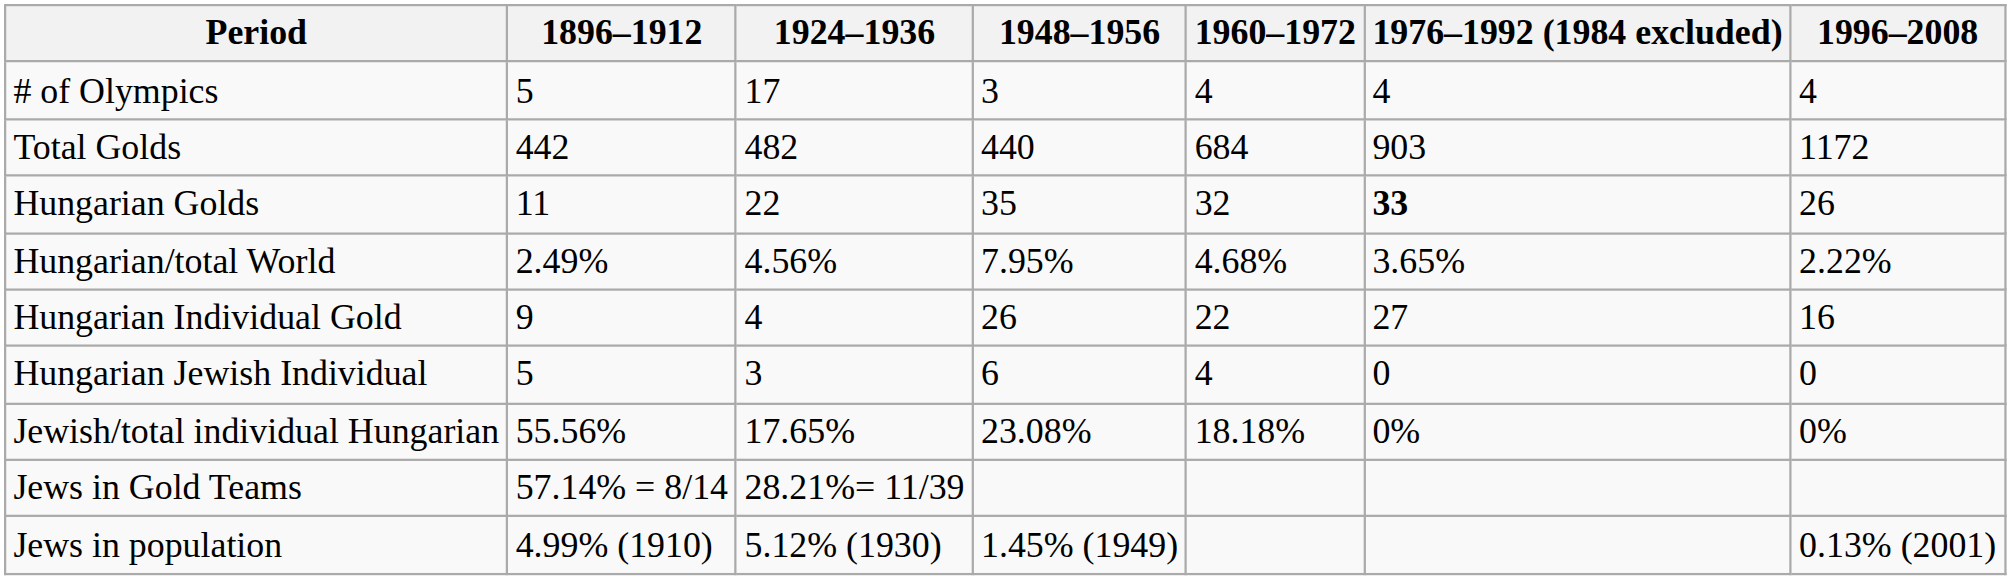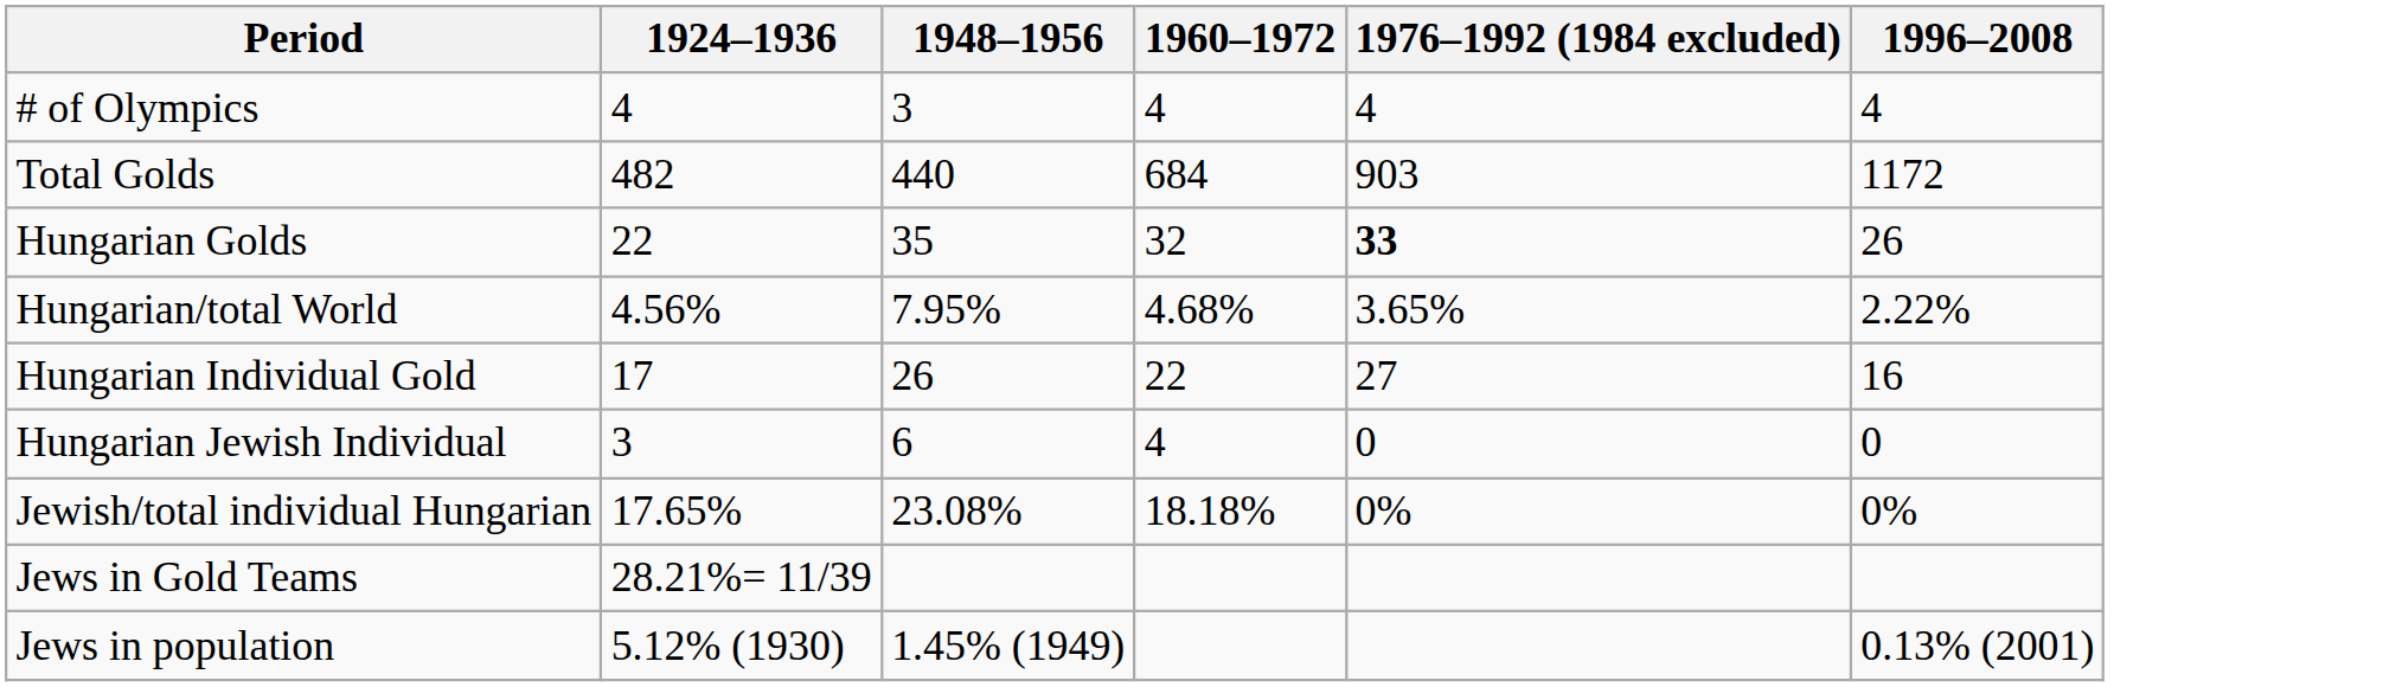 <table class="wikitable">
 <tr>
 <th>Period</th>
-<th>1896–1912</th>
 <th>1924–1936</th>
 <th>1948–1956</th>
 <th>1960–1972</th>
 <th>1976–1992 (1984 excluded)</th>
 <th>1996–2008</th>
 </tr>
 <tr>
 <td># of Olympics</td>
-<td>5</td>
-<td>17</td>
+<td>4</td>
 <td>3</td>
 <td>4</td>
 <td>4</td>
 <td>4</td>
 </tr>
 <tr>
 <td>Total Golds</td>
-<td>442</td>
 <td>482</td>
 <td>440</td>
 <td>684</td>
 <td>903</td>
 <td>1172</td>
 </tr>
 <tr>
 <td>Hungarian Golds</td>
-<td>11</td>
 <td>22</td>
 <td>35</td>
 <td>32</td>
 <td><strong>33</strong></td>
 <td>26</td>
 </tr>
 <tr>
 <td>Hungarian/total World</td>
-<td>2.49%</td>
 <td>4.56%</td>
 <td>7.95%</td>
 <td>4.68%</td>
 <td>3.65%</td>
 <td>2.22%</td>
 </tr>
 <tr>
 <td>Hungarian Individual Gold</td>
-<td>9</td>
-<td>4</td>
+<td>17</td>
 <td>26</td>
 <td>22</td>
 <td>27</td>
 <td>16</td>
 </tr>
 <tr>
 <td>Hungarian Jewish Individual</td>
-<td>5</td>
 <td>3</td>
 <td>6</td>
 <td>4</td>
 <td>0</td>
 <td>0</td>
 </tr>
 <tr>
 <td>Jewish/total individual Hungarian</td>
-<td>55.56%</td>
 <td>17.65%</td>
 <td>23.08%</td>
 <td>18.18%</td>
 <td>0%</td>
 <td>0%</td>
 </tr>
 <tr>
 <td>Jews in Gold Teams</td>
-<td>57.14% = 8/14</td>
 <td>28.21%= 11/39</td>
 <td></td>
 <td></td>
 <td></td>
 <td></td>
 </tr>
 <tr>
 <td>Jews in population</td>
-<td>4.99% (1910)</td>
 <td>5.12% (1930)</td>
 <td>1.45% (1949)</td>
 <td></td>
 <td></td>
 <td>0.13% (2001)</td>
 </tr>
 </table>
